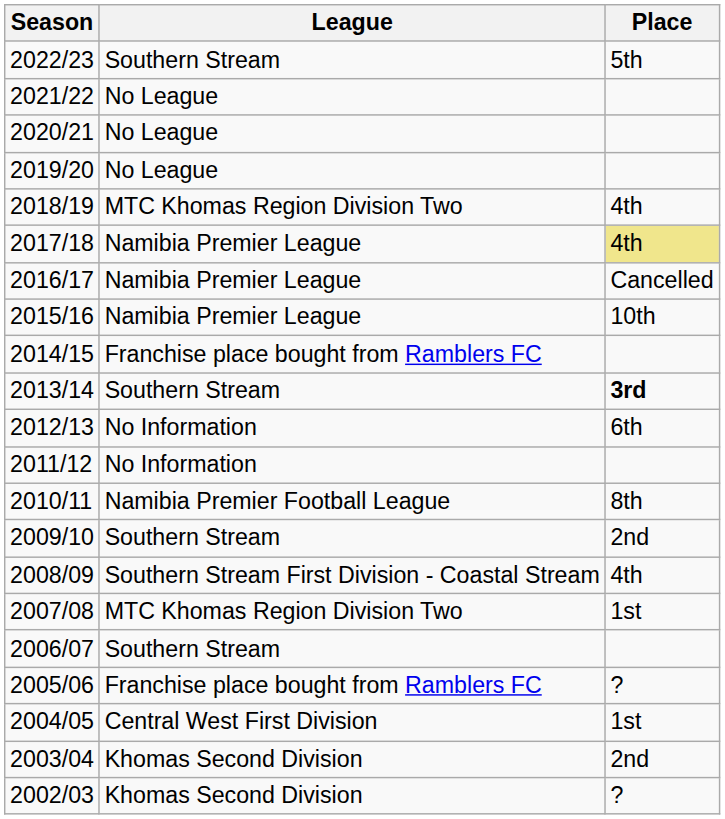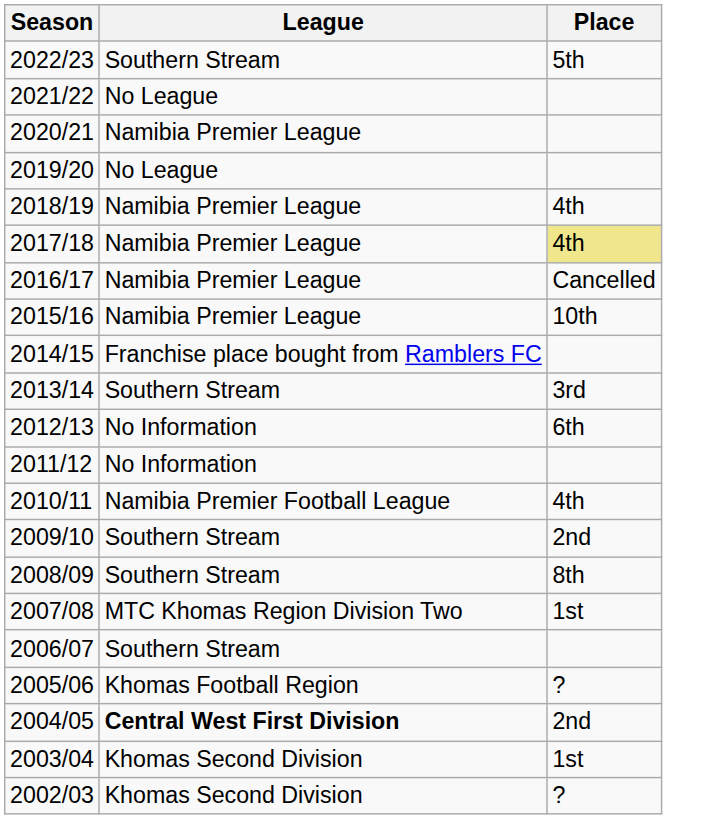 <table class="wikitable">
 <tr>
 <th>Season</th>
 <th>League</th>
 <th>Place</th>
 </tr>
 <tr>
 <td>2022/23</td>
 <td>Southern Stream</td>
 <td>5th</td>
 </tr>
 <tr>
 <td>2021/22</td>
 <td>No League</td>
 <td></td>
 </tr>
 <tr>
 <td>2020/21</td>
-<td>No League</td>
+<td>Namibia Premier League</td>
 <td></td>
 </tr>
 <tr>
 <td>2019/20</td>
 <td>No League</td>
 <td></td>
 </tr>
 <tr>
 <td>2018/19</td>
-<td>MTC Khomas Region Division Two</td>
+<td>Namibia Premier League</td>
 <td>4th</td>
 </tr>
 <tr>
 <td>2017/18</td>
 <td>Namibia Premier League</td>
 <td style="background: khaki;">4th</td>
 </tr>
 <tr>
 <td>2016/17</td>
 <td>Namibia Premier League</td>
 <td>Cancelled </td>
 </tr>
 <tr>
 <td>2015/16</td>
 <td>Namibia Premier League</td>
 <td>10th</td>
 </tr>
 <tr>
 <td>2014/15</td>
 <td>Franchise place bought from <a href='#'>Ramblers FC</a></td>
 </tr>
 <tr>
 <td>2013/14</td>
 <td>Southern Stream</td>
-<td><strong>3rd</strong></td>
+<td>3rd</td>
 </tr>
 <tr>
 <td>2012/13</td>
 <td>No Information</td>
 <td>6th</td>
 </tr>
 <tr>
 <td>2011/12</td>
 <td>No Information</td>
 <td></td>
 </tr>
 <tr>
 <td>2010/11</td>
 <td>Namibia Premier Football League</td>
-<td>8th</td>
+<td>4th</td>
 </tr>
 <tr>
 <td>2009/10</td>
 <td>Southern Stream</td>
 <td>2nd</td>
 </tr>
 <tr>
 <td>2008/09</td>
-<td>Southern Stream First Division - Coastal Stream</td>
-<td>4th</td>
+<td>Southern Stream</td>
+<td>8th</td>
 </tr>
 <tr>
 <td>2007/08</td>
 <td>MTC Khomas Region Division Two</td>
 <td>1st</td>
 </tr>
 <tr>
 <td>2006/07</td>
 <td>Southern Stream</td>
 <td></td>
 </tr>
 <tr>
 <td>2005/06</td>
-<td>Franchise place bought from <a href='#'>Ramblers FC</a></td>
+<td>Khomas Football Region</td>
 <td>?</td>
 </tr>
 <tr>
 <td>2004/05</td>
-<td>Central West First Division</td>
-<td>1st</td>
+<td><strong>Central West First Division</strong></td>
+<td>2nd</td>
 </tr>
 <tr>
 <td>2003/04</td>
 <td>Khomas Second Division</td>
-<td>2nd</td>
+<td>1st</td>
 </tr>
 <tr>
 <td>2002/03</td>
 <td>Khomas Second Division</td>
 <td>?</td>
 </tr>
 </table>
